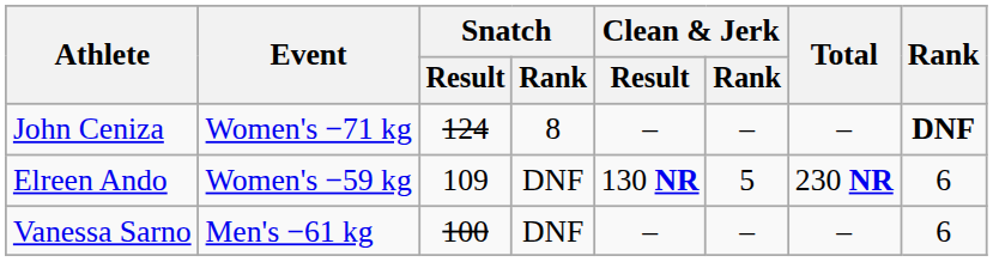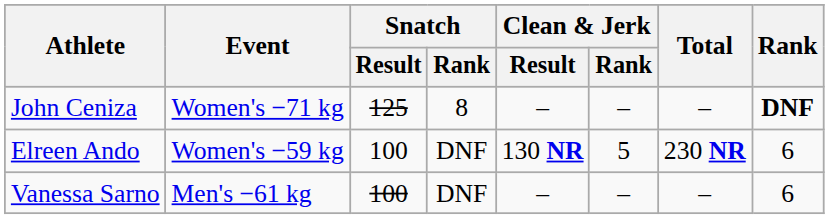 <table class="wikitable" style="font-size:90%">
 <tr>
 <th rowspan="2">Athlete</th>
 <th rowspan="2">Event</th>
 <th colspan="2">Snatch</th>
 <th colspan="2">Clean & Jerk</th>
 <th rowspan="2">Total</th>
 <th rowspan="2">Rank</th>
 </tr>
 <tr style="font-size:95%">
 <th>Result</th>
 <th>Rank</th>
 <th>Result</th>
 <th>Rank</th>
 </tr>
 <tr align=center>
 <td align=left><a href='#'>John Ceniza</a></td>
 <td align=left><a href='#'>Women's −71 kg</a></td>
-<td><s>124</s></td>
+<td><s>125</s></td>
 <td>8</td>
 <td>–</td>
 <td>–</td>
 <td>–</td>
 <td><strong>DNF</strong></td>
 </tr>
 <tr align=center>
 <td align=left><a href='#'>Elreen Ando</a></td>
 <td align=left><a href='#'>Women's −59 kg</a></td>
-<td>109</td>
+<td>100</td>
 <td>DNF</td>
 <td>130 <strong><a href='#'>NR</a></strong></td>
 <td>5</td>
 <td>230 <strong><a href='#'>NR</a></strong></td>
 <td>6</td>
 </tr>
 <tr align=center>
 <td align=left><a href='#'>Vanessa Sarno</a></td>
 <td align=left><a href='#'>Men's −61 kg</a></td>
 <td><s>100</s></td>
 <td>DNF</td>
 <td>–</td>
 <td>–</td>
 <td>–</td>
 <td>6</td>
 </tr>
 </table>
